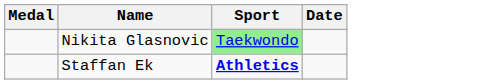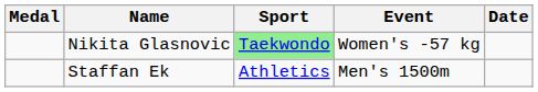 <table class="wikitable sortable" style="font-size: 95%;">
 <tr>
 <th>Medal</th>
 <th>Name</th>
 <th>Sport</th>
+<th>Event</th>
 <th>Date</th>
 </tr>
 <tr>
 <td></td>
 <td>Nikita Glasnovic</td>
 <td style="background: lightgreen;"><a href='#'>Taekwondo</a></td>
+<td>Women's -57 kg</td>
 <td></td>
 </tr>
 <tr>
 <td></td>
 <td>Staffan Ek</td>
-<td><strong><a href='#'>Athletics</a></strong></td>
+<td><a href='#'>Athletics</a></td>
+<td>Men's 1500m</td>
 <td></td>
 </tr>
 </table>
